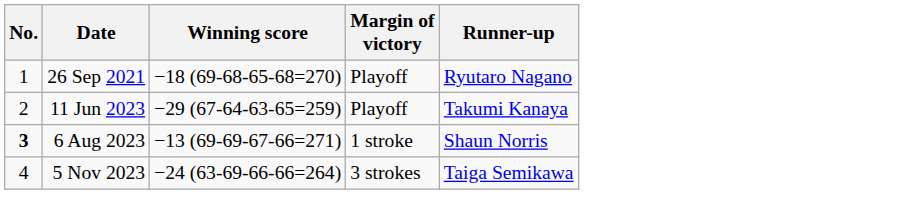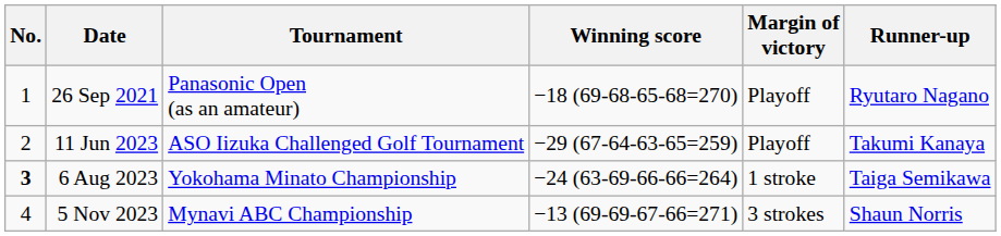 <table class="wikitable" style="font-size:95%;">
 <tr>
 <th>No.</th>
 <th>Date</th>
+<th>Tournament</th>
 <th>Winning score</th>
 <th>Margin of<br>victory</th>
 <th>Runner-up</th>
 </tr>
 <tr>
 <td align=center>1</td>
 <td align=right>26 Sep <a href='#'>2021</a></td>
+<td><a href='#'>Panasonic Open</a><br>(as an amateur)</td>
 <td>−18 (69-68-65-68=270)</td>
 <td>Playoff</td>
 <td> <a href='#'>Ryutaro Nagano</a></td>
 </tr>
 <tr>
 <td align=center>2</td>
 <td align=right>11 Jun <a href='#'>2023</a></td>
+<td><a href='#'>ASO Iizuka Challenged Golf Tournament</a></td>
 <td>−29 (67-64-63-65=259)</td>
 <td>Playoff</td>
 <td> <a href='#'>Takumi Kanaya</a></td>
 </tr>
 <tr>
 <td align=center><strong>3</strong></td>
 <td align=right>6 Aug 2023</td>
-<td>−13 (69-69-67-66=271)</td>
+<td><a href='#'>Yokohama Minato Championship</a></td>
+<td>−24 (63-69-66-66=264)</td>
 <td>1 stroke</td>
-<td> <a href='#'>Shaun Norris</a></td>
+<td> <a href='#'>Taiga Semikawa</a></td>
 </tr>
 <tr>
 <td align=center>4</td>
 <td align=right>5 Nov 2023</td>
-<td>−24 (63-69-66-66=264)</td>
+<td><a href='#'>Mynavi ABC Championship</a></td>
+<td>−13 (69-69-67-66=271)</td>
 <td>3 strokes</td>
-<td> <a href='#'>Taiga Semikawa</a></td>
+<td> <a href='#'>Shaun Norris</a></td>
 </tr>
 </table>
